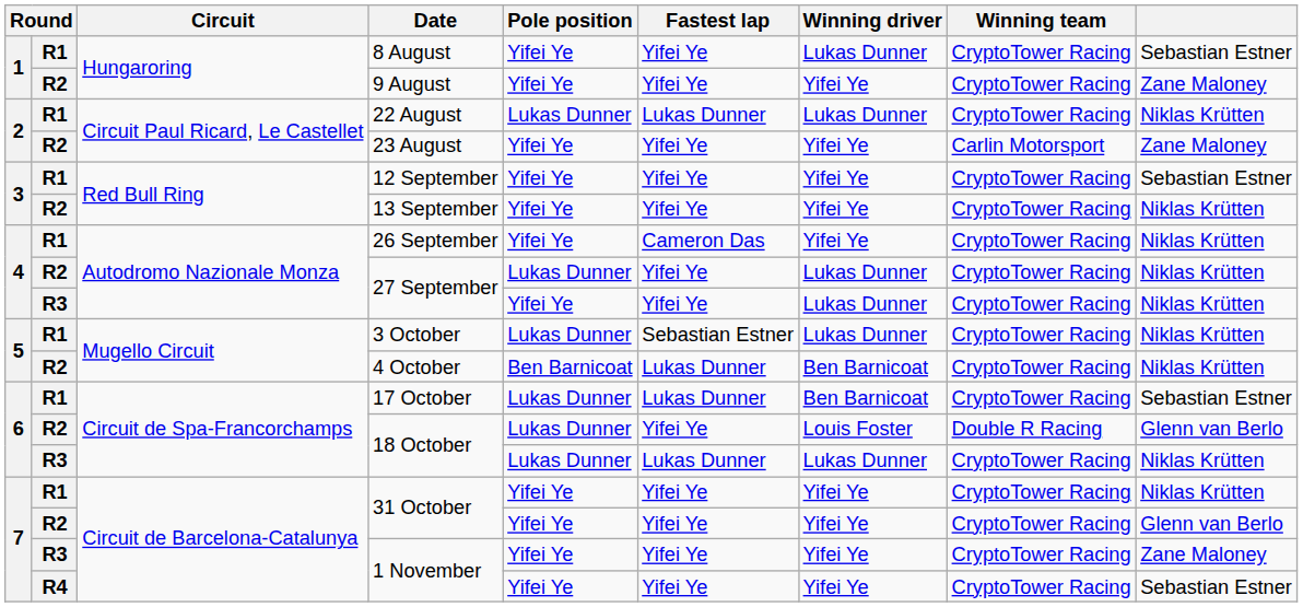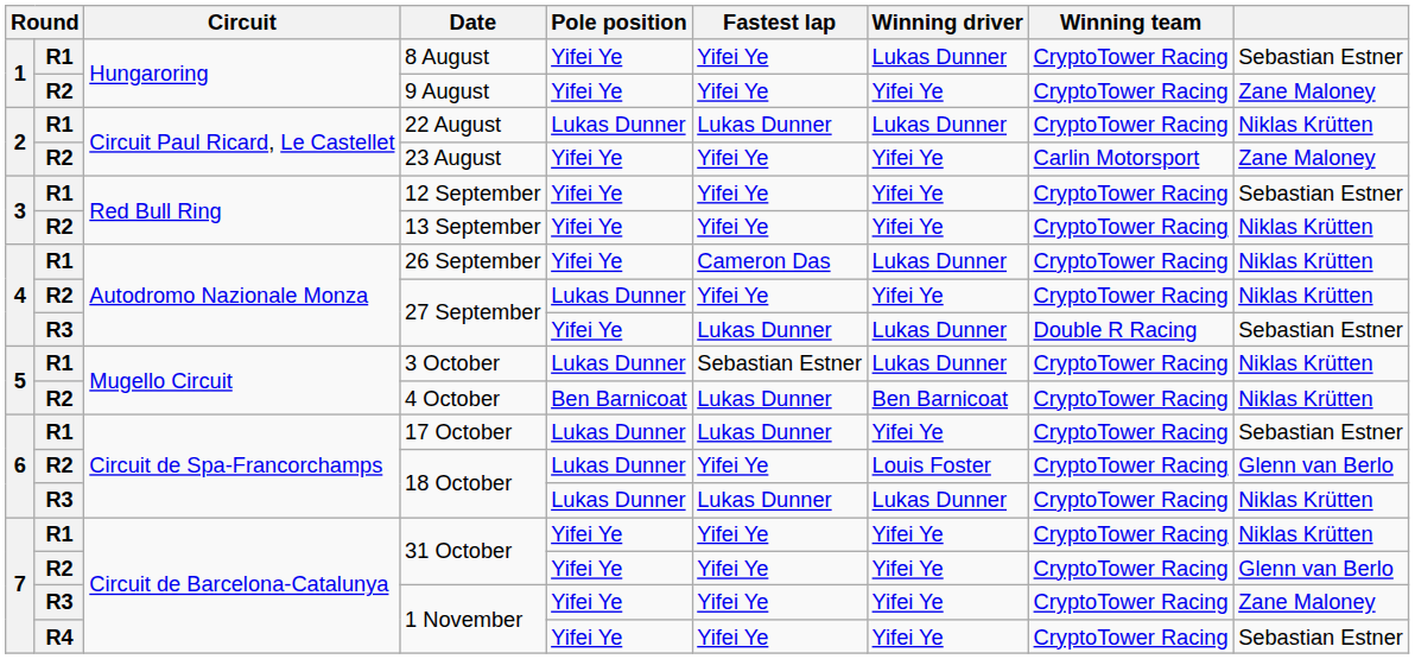 <table class="wikitable" style="font-size: 85%;">
 <tr>
 <th colspan=2>Round</th>
 <th>Circuit</th>
 <th>Date</th>
 <th>Pole position</th>
 <th>Fastest lap</th>
 <th>Winning driver</th>
 <th>Winning team</th>
 <th></th>
 </tr>
 <tr>
 <th rowspan=2>1</th>
 <th>R1</th>
 <td rowspan=2> <a href='#'>Hungaroring</a></td>
 <td>8 August</td>
 <td> <a href='#'>Yifei Ye</a></td>
 <td> <a href='#'>Yifei Ye</a></td>
 <td nowrap> <a href='#'>Lukas Dunner</a></td>
 <td nowrap> <a href='#'>CryptoTower Racing</a></td>
 <td nowrap> Sebastian Estner</td>
 </tr>
 <tr>
 <th>R2</th>
 <td>9 August</td>
 <td> <a href='#'>Yifei Ye</a></td>
 <td> <a href='#'>Yifei Ye</a></td>
 <td> <a href='#'>Yifei Ye</a></td>
 <td> <a href='#'>CryptoTower Racing</a></td>
 <td> <a href='#'>Zane Maloney</a></td>
 </tr>
 <tr>
 <th rowspan=2>2</th>
 <th>R1</th>
 <td rowspan=2 nowrap> <a href='#'>Circuit Paul Ricard</a>, <a href='#'>Le Castellet</a></td>
 <td>22 August</td>
 <td nowrap> <a href='#'>Lukas Dunner</a></td>
 <td nowrap> <a href='#'>Lukas Dunner</a></td>
 <td nowrap> <a href='#'>Lukas Dunner</a></td>
 <td> <a href='#'>CryptoTower Racing</a></td>
 <td> <a href='#'>Niklas Krütten</a></td>
 </tr>
 <tr>
 <th>R2</th>
 <td>23 August</td>
 <td> <a href='#'>Yifei Ye</a></td>
 <td> <a href='#'>Yifei Ye</a></td>
 <td> <a href='#'>Yifei Ye</a></td>
 <td> <a href='#'>Carlin Motorsport</a></td>
 <td> <a href='#'>Zane Maloney</a></td>
 </tr>
 <tr>
 <th rowspan=2>3</th>
 <th>R1</th>
 <td rowspan=2> <a href='#'>Red Bull Ring</a></td>
 <td>12 September</td>
 <td> <a href='#'>Yifei Ye</a></td>
 <td> <a href='#'>Yifei Ye</a></td>
 <td> <a href='#'>Yifei Ye</a></td>
 <td> <a href='#'>CryptoTower Racing</a></td>
 <td> Sebastian Estner</td>
 </tr>
 <tr>
 <th>R2</th>
 <td>13 September</td>
 <td> <a href='#'>Yifei Ye</a></td>
 <td> <a href='#'>Yifei Ye</a></td>
 <td> <a href='#'>Yifei Ye</a></td>
 <td> <a href='#'>CryptoTower Racing</a></td>
 <td> <a href='#'>Niklas Krütten</a></td>
 </tr>
 <tr>
 <th rowspan=3>4</th>
 <th>R1</th>
 <td rowspan=3> <a href='#'>Autodromo Nazionale Monza</a></td>
 <td nowrap>26 September</td>
 <td> <a href='#'>Yifei Ye</a></td>
 <td> <a href='#'>Cameron Das</a></td>
-<td> <a href='#'>Yifei Ye</a></td>
+<td> <a href='#'>Lukas Dunner</a></td>
 <td> <a href='#'>CryptoTower Racing</a></td>
 <td> <a href='#'>Niklas Krütten</a></td>
 </tr>
 <tr>
 <th>R2</th>
 <td rowspan=2>27 September</td>
 <td nowrap> <a href='#'>Lukas Dunner</a></td>
 <td> <a href='#'>Yifei Ye</a></td>
-<td> <a href='#'>Lukas Dunner</a></td>
+<td> <a href='#'>Yifei Ye</a></td>
 <td> <a href='#'>CryptoTower Racing</a></td>
 <td> <a href='#'>Niklas Krütten</a></td>
 </tr>
 <tr>
 <th>R3</th>
 <td> <a href='#'>Yifei Ye</a></td>
-<td> <a href='#'>Yifei Ye</a></td>
 <td> <a href='#'>Lukas Dunner</a></td>
-<td> <a href='#'>CryptoTower Racing</a></td>
-<td> <a href='#'>Niklas Krütten</a></td>
+<td> <a href='#'>Lukas Dunner</a></td>
+<td> <a href='#'>Double R Racing</a></td>
+<td> Sebastian Estner</td>
 </tr>
 <tr>
 <th rowspan=2>5</th>
 <th>R1</th>
 <td rowspan=2> <a href='#'>Mugello Circuit</a></td>
 <td>3 October</td>
 <td> <a href='#'>Lukas Dunner</a></td>
 <td nowrap> Sebastian Estner</td>
 <td> <a href='#'>Lukas Dunner</a></td>
 <td> <a href='#'>CryptoTower Racing</a></td>
 <td> <a href='#'>Niklas Krütten</a></td>
 </tr>
 <tr>
 <th>R2</th>
 <td>4 October</td>
 <td nowrap> <a href='#'>Ben Barnicoat</a></td>
 <td> <a href='#'>Lukas Dunner</a></td>
 <td nowrap> <a href='#'>Ben Barnicoat</a></td>
 <td> <a href='#'>CryptoTower Racing</a></td>
 <td> <a href='#'>Niklas Krütten</a></td>
 </tr>
 <tr>
 <th rowspan=3>6</th>
 <th>R1</th>
 <td rowspan=3> <a href='#'>Circuit de Spa-Francorchamps</a></td>
 <td>17 October</td>
 <td> <a href='#'>Lukas Dunner</a></td>
 <td> <a href='#'>Lukas Dunner</a></td>
-<td nowrap> <a href='#'>Ben Barnicoat</a></td>
+<td> <a href='#'>Yifei Ye</a></td>
 <td> <a href='#'>CryptoTower Racing</a></td>
 <td> Sebastian Estner</td>
 </tr>
 <tr>
 <th>R2</th>
 <td rowspan=2>18 October</td>
 <td> <a href='#'>Lukas Dunner</a></td>
 <td> <a href='#'>Yifei Ye</a></td>
 <td> <a href='#'>Louis Foster</a></td>
-<td> <a href='#'>Double R Racing</a></td>
+<td> <a href='#'>CryptoTower Racing</a></td>
 <td> <a href='#'>Glenn van Berlo</a></td>
 </tr>
 <tr>
 <th>R3</th>
 <td> <a href='#'>Lukas Dunner</a></td>
 <td> <a href='#'>Lukas Dunner</a></td>
 <td> <a href='#'>Lukas Dunner</a></td>
 <td> <a href='#'>CryptoTower Racing</a></td>
 <td> <a href='#'>Niklas Krütten</a></td>
 </tr>
 <tr>
 <th rowspan="4">7</th>
 <th>R1</th>
 <td rowspan="4"> <a href='#'>Circuit de Barcelona-Catalunya</a></td>
 <td rowspan="2">31 October</td>
 <td> <a href='#'>Yifei Ye</a></td>
 <td> <a href='#'>Yifei Ye</a></td>
 <td> <a href='#'>Yifei Ye</a></td>
 <td> <a href='#'>CryptoTower Racing</a></td>
 <td> <a href='#'>Niklas Krütten</a></td>
 </tr>
 <tr>
 <th>R2</th>
 <td> <a href='#'>Yifei Ye</a></td>
 <td> <a href='#'>Yifei Ye</a></td>
 <td> <a href='#'>Yifei Ye</a></td>
 <td> <a href='#'>CryptoTower Racing</a></td>
 <td> <a href='#'>Glenn van Berlo</a></td>
 </tr>
 <tr>
 <th>R3</th>
 <td rowspan="2">1 November</td>
 <td> <a href='#'>Yifei Ye</a></td>
 <td> <a href='#'>Yifei Ye</a></td>
 <td> <a href='#'>Yifei Ye</a></td>
 <td> <a href='#'>CryptoTower Racing</a></td>
 <td> <a href='#'>Zane Maloney</a></td>
 </tr>
 <tr>
 <th>R4</th>
 <td> <a href='#'>Yifei Ye</a></td>
 <td> <a href='#'>Yifei Ye</a></td>
 <td> <a href='#'>Yifei Ye</a></td>
 <td> <a href='#'>CryptoTower Racing</a></td>
 <td> Sebastian Estner</td>
 </tr>
 </table>
